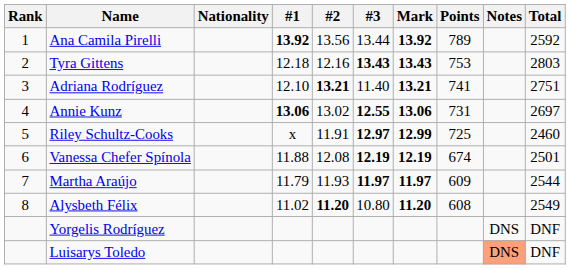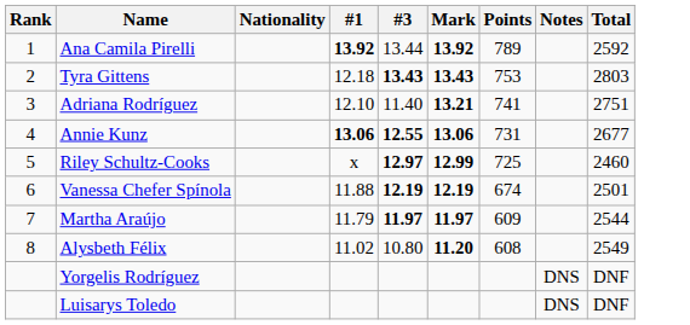 <table class="wikitable sortable" style="text-align:center">
 <tr>
 <th>Rank</th>
 <th>Name</th>
 <th>Nationality</th>
 <th>#1</th>
-<th>#2</th>
 <th>#3</th>
 <th>Mark</th>
 <th>Points</th>
 <th>Notes</th>
 <th>Total</th>
 </tr>
 <tr>
 <td>1</td>
 <td align=left><a href='#'>Ana Camila Pirelli</a></td>
 <td align=left></td>
 <td><strong>13.92</strong></td>
-<td>13.56</td>
 <td>13.44</td>
 <td><strong>13.92</strong></td>
 <td>789</td>
 <td><strong></strong></td>
 <td>2592</td>
 </tr>
 <tr>
 <td>2</td>
 <td align=left><a href='#'>Tyra Gittens</a></td>
 <td align=left></td>
 <td>12.18</td>
-<td>12.16</td>
 <td><strong>13.43</strong></td>
 <td><strong>13.43</strong></td>
 <td>753</td>
 <td></td>
 <td>2803</td>
 </tr>
 <tr>
 <td>3</td>
 <td align=left><a href='#'>Adriana Rodríguez</a></td>
 <td align=left></td>
 <td>12.10</td>
-<td><strong>13.21</strong></td>
 <td>11.40</td>
 <td><strong>13.21</strong></td>
 <td>741</td>
 <td><strong></strong></td>
 <td>2751</td>
 </tr>
 <tr>
 <td>4</td>
 <td align=left><a href='#'>Annie Kunz</a></td>
 <td align=left></td>
 <td><strong>13.06</strong></td>
-<td>13.02</td>
 <td><strong>12.55</strong></td>
 <td><strong>13.06</strong></td>
 <td>731</td>
 <td></td>
-<td>2697</td>
+<td>2677</td>
 </tr>
 <tr>
 <td>5</td>
 <td align=left><a href='#'>Riley Schultz-Cooks</a></td>
 <td align=left></td>
 <td>x</td>
-<td>11.91</td>
 <td><strong>12.97</strong></td>
 <td><strong>12.99</strong></td>
 <td>725</td>
 <td></td>
 <td>2460</td>
 </tr>
 <tr>
 <td>6</td>
 <td align=left><a href='#'>Vanessa Chefer Spínola</a></td>
 <td align=left></td>
 <td>11.88</td>
-<td>12.08</td>
 <td><strong>12.19</strong></td>
 <td><strong>12.19</strong></td>
 <td>674</td>
 <td></td>
 <td>2501</td>
 </tr>
 <tr>
 <td>7</td>
 <td align=left><a href='#'>Martha Araújo</a></td>
 <td align=left></td>
 <td>11.79</td>
-<td>11.93</td>
 <td><strong>11.97</strong></td>
 <td><strong>11.97</strong></td>
 <td>609</td>
 <td><strong></strong></td>
 <td>2544</td>
 </tr>
 <tr>
 <td>8</td>
 <td align=left><a href='#'>Alysbeth Félix</a></td>
 <td align=left></td>
 <td>11.02</td>
-<td><strong>11.20</strong></td>
 <td>10.80</td>
 <td><strong>11.20</strong></td>
 <td>608</td>
 <td><strong></strong></td>
 <td>2549</td>
 </tr>
 <tr>
 <td></td>
 <td align=left><a href='#'>Yorgelis Rodríguez</a></td>
 <td align=left></td>
-<td></td>
 <td></td>
 <td></td>
 <td></td>
 <td></td>
 <td>DNS</td>
 <td>DNF</td>
 </tr>
 <tr>
 <td></td>
 <td align=left><a href='#'>Luisarys Toledo</a></td>
 <td align=left></td>
 <td></td>
 <td></td>
 <td></td>
 <td></td>
-<td></td>
-<td style="background: lightsalmon;">DNS</td>
+<td>DNS</td>
 <td>DNF</td>
 </tr>
 </table>
